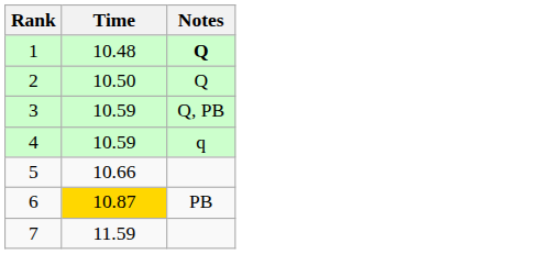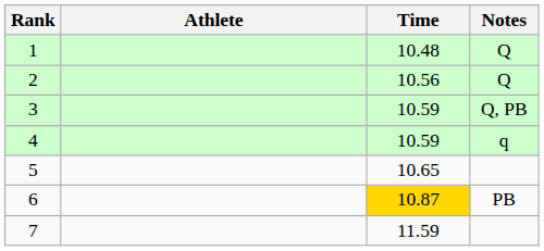 <table class="wikitable" style="text-align:center;">
 <tr>
 <th width=40>Rank</th>
+<th width=250>Athlete</th>
 <th width=80>Time</th>
 <th width=50>Notes</th>
 </tr>
 <tr style="background:#ccffcc;">
 <td>1</td>
+<td align=left></td>
 <td>10.48</td>
-<td><strong>Q</strong></td>
+<td>Q</td>
 </tr>
 <tr style="background:#ccffcc;">
 <td>2</td>
-<td>10.50</td>
+<td align=left></td>
+<td>10.56</td>
 <td>Q</td>
 </tr>
 <tr style="background:#ccffcc;">
 <td>3</td>
+<td align=left></td>
 <td>10.59</td>
 <td>Q, PB</td>
 </tr>
 <tr style="background:#ccffcc;">
 <td>4</td>
+<td align=left></td>
 <td>10.59</td>
 <td>q</td>
 </tr>
 <tr>
 <td>5</td>
-<td>10.66</td>
+<td align=left></td>
+<td>10.65</td>
 <td></td>
 </tr>
 <tr>
 <td>6</td>
+<td align=left></td>
 <td style="background: gold;">10.87</td>
 <td>PB</td>
 </tr>
 <tr>
 <td>7</td>
+<td align=left></td>
 <td>11.59</td>
 <td></td>
 </tr>
 </table>
